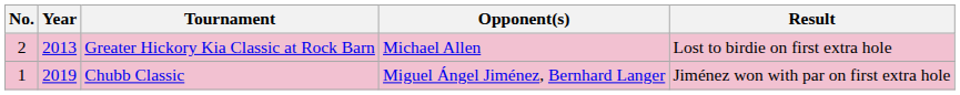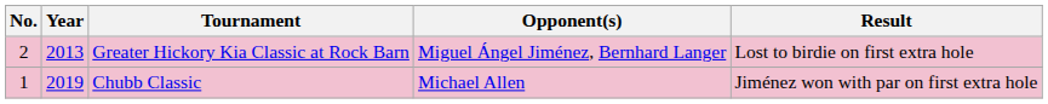 <table class="wikitable" style="font-size:95%;">
 <tr>
 <th>No.</th>
 <th>Year</th>
 <th>Tournament</th>
 <th>Opponent(s)</th>
 <th>Result</th>
 </tr>
 <tr style="background:#F2C1D1;">
 <td align=center>2</td>
 <td><a href='#'>2013</a></td>
 <td><a href='#'>Greater Hickory Kia Classic at Rock Barn</a></td>
-<td> <a href='#'>Michael Allen</a></td>
+<td> <a href='#'>Miguel Ángel Jiménez</a>,  <a href='#'>Bernhard Langer</a></td>
 <td>Lost to birdie on first extra hole</td>
 </tr>
 <tr style="background:#F2C1D1;">
 <td align=center>1</td>
 <td><a href='#'>2019</a></td>
 <td><a href='#'>Chubb Classic</a></td>
-<td> <a href='#'>Miguel Ángel Jiménez</a>,  <a href='#'>Bernhard Langer</a></td>
+<td> <a href='#'>Michael Allen</a></td>
 <td>Jiménez won with par on first extra hole</td>
 </tr>
 </table>
